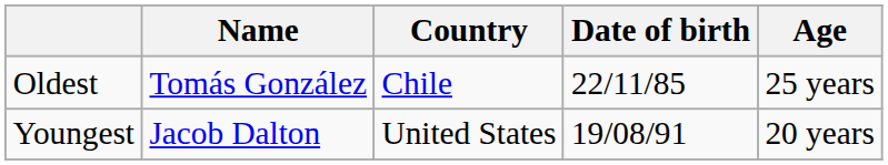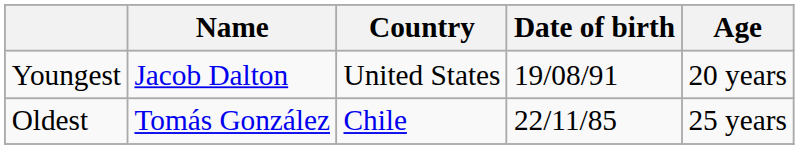 <table class="wikitable">
 <tr>
 <th></th>
 <th>Name</th>
 <th>Country</th>
 <th>Date of birth</th>
 <th>Age</th>
 </tr>
 <tr>
+<td>Youngest</td>
+<td><a href='#'>Jacob Dalton</a></td>
+<td> United States</td>
+<td>19/08/91</td>
+<td>20 years</td>
+</tr>
+<tr>
 <td>Oldest</td>
 <td><a href='#'>Tomás González</a></td>
 <td> <a href='#'>Chile</a></td>
 <td>22/11/85</td>
 <td>25 years</td>
 </tr>
-<tr>
-<td>Youngest</td>
-<td><a href='#'>Jacob Dalton</a></td>
-<td> United States</td>
-<td>19/08/91</td>
-<td>20 years</td>
-</tr>
 </table>
